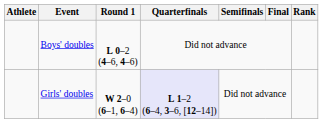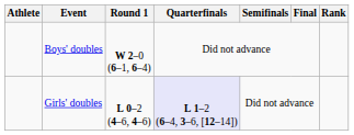 <table class=wikitable style="font-size:90%">
 <tr>
 <th>Athlete</th>
 <th>Event</th>
 <th>Round 1</th>
 <th>Quarterfinals</th>
 <th>Semifinals</th>
 <th>Final</th>
 <th>Rank</th>
 </tr>
 <tr>
 <td> <br></td>
 <td><a href='#'>Boys' doubles</a></td>
-<td align=center><br><br><strong>L</strong> <strong>0</strong>–2<br> (<strong>4</strong>–6, <strong>4</strong>–6)</td>
+<td align=center><br><br><strong>W</strong> <strong>2</strong>–0<br> (<strong>6</strong>–1, <strong>6</strong>–4)</td>
 <td colspan=3 align=center>Did not advance</td>
 <td align=center></td>
 </tr>
 <tr>
 <td> <br></td>
 <td><a href='#'>Girls' doubles</a></td>
-<td align=center><br><br><strong>W</strong> <strong>2</strong>–0<br> (<strong>6</strong>–1, <strong>6</strong>–4)</td>
+<td align=center><br><br><strong>L</strong> <strong>0</strong>–2<br> (<strong>4</strong>–6, <strong>4</strong>–6)</td>
 <td align=center style="background: lavender;"><br><br><strong>L</strong> <strong>1</strong>–2<br> (<strong>6</strong>–4, <strong>3</strong>–6, [<strong>12</strong>–14])</td>
 <td colspan=2 align=center>Did not advance</td>
 <td align=center></td>
 </tr>
 </table>
